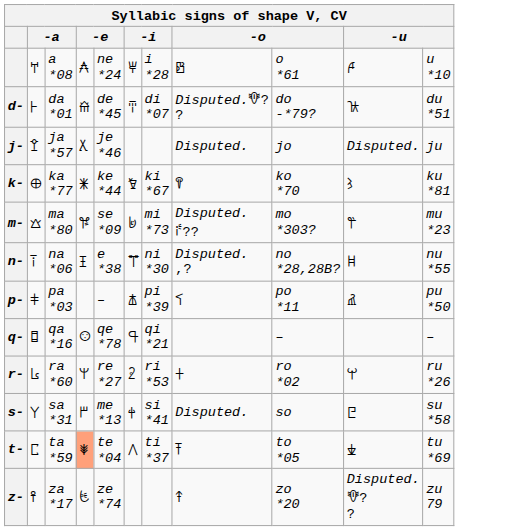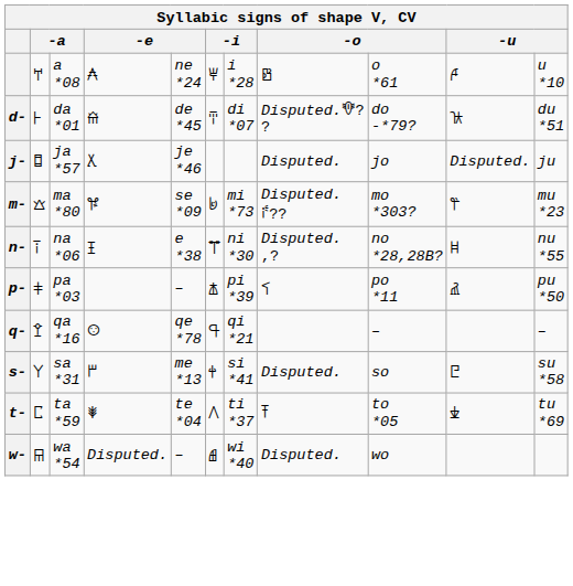 <table class="wikitable">
 <tr>
 <th colspan="11"><strong>Syllabic signs of shape V, CV</strong></th>
 </tr>
 <tr>
 <th></th>
 <th colspan="2"><strong><em>-a</em></strong></th>
 <th colspan="2"><strong><em>-e</em></strong></th>
 <th colspan="2"><strong><em>-i</em></strong></th>
 <th colspan="2"><strong><em>-o</em></strong></th>
 <th colspan="2"><strong><em>-u</em></strong></th>
 </tr>
 <tr>
 <th></th>
 <td>𐘇 </td>
 <td><em>a</em><br><em>*08</em></td>
 <td>𐘡</td>
 <td><em>ne</em><br><em>*24</em></td>
 <td>𐘚</td>
 <td><em>i</em><br><em>*28</em></td>
 <td>𐘵</td>
 <td><em>o</em><br><em>*61</em></td>
 <td>𐘉</td>
 <td><em>u</em><br><em>*10</em></td>
 </tr>
 <tr>
 <th><strong><em>d-</em></strong></th>
 <td>𐘀</td>
 <td><em>da</em><br><em>*01</em></td>
 <td>𐘦 </td>
 <td><em>de</em><br><em>*45</em></td>
 <td>𐘆</td>
 <td><em>di</em><br><em>*07</em></td>
 <td><em>Disputed.</em>𐙀?<br>?</td>
 <td><em>do</em><br><em>-*79?</em></td>
 <td>𐘬 </td>
 <td><em>du</em><br><em>*51</em></td>
 </tr>
 <tr>
 <th><strong><em>j-</em></strong></th>
-<td>𐘌 </td>
+<td>𐘱</td>
 <td><em>ja</em><br><em>*57</em></td>
 <td>𐘧</td>
 <td><em>je</em><br><em>*46</em></td>
 <td></td>
 <td></td>
 <td><em>Disputed.</em></td>
 <td><em>jo</em></td>
 <td><em>Disputed.</em></td>
 <td><em>ju</em></td>
-</tr>
-<tr>
-<th><strong><em>k-</em></strong></th>
-<td>𐘾 </td>
-<td><em>ka</em><br><em>*77</em></td>
-<td>𐘥</td>
-<td><em>ke</em><br><em>*44</em></td>
-<td>𐘸 </td>
-<td><em>ki</em><br><em>*67</em></td>
-<td>𐘺</td>
-<td><em>ko</em><br><em>*70</em></td>
-<td>𐙂</td>
-<td><em>ku</em><br><em>*81</em></td>
 </tr>
 <tr>
 <th><strong><em>m-</em></strong></th>
 <td>𐙁 </td>
 <td><em>ma</em><br><em>*80</em></td>
 <td>𐘋 </td>
 <td><em>se</em><br><em>*09</em></td>
 <td>𐘻</td>
 <td><em>mi</em><br><em>*73</em></td>
 <td><em>Disputed.</em><br>𐙗??</td>
 <td><em>mo</em><br><em>*303?</em></td>
 <td>𐘕</td>
 <td><em>mu</em><br><em>*23</em></td>
 </tr>
 <tr>
 <th><strong><em>n-</em></strong></th>
 <td>𐘅 </td>
 <td><em>na</em><br><em>*06</em></td>
 <td>𐘗</td>
 <td><em>e</em><br><em>*38</em></td>
 <td>𐘝 </td>
 <td><em>ni</em><br><em>*30</em></td>
 <td><em>Disputed.</em><br>,?</td>
 <td><em>no</em><br><em>*28,28B?</em></td>
 <td>𐘯 </td>
 <td><em>nu</em><br><em>*55</em></td>
 </tr>
 <tr>
 <th><strong><em>p-</em></strong></th>
 <td>𐘂 </td>
 <td><em>pa</em><br><em>*03</em></td>
 <td></td>
 <td><em>–</em></td>
 <td>𐘢 </td>
 <td><em>pi</em><br><em>*39</em></td>
 <td>𐘊 </td>
 <td><em>po</em><br><em>*11</em></td>
 <td>𐘫 </td>
 <td><em>pu</em><br><em>*50</em></td>
 </tr>
 <tr>
 <th><strong><em>q-</em></strong></th>
-<td>𐘱</td>
+<td>𐘌 </td>
 <td><em>qa</em><br><em>*16</em></td>
 <td>𐘿 </td>
 <td><em>qe</em><br><em>*78</em></td>
 <td>𐘏 </td>
 <td><em>qi</em><br><em>*21</em></td>
 <td></td>
 <td><em>–</em></td>
 <td></td>
 <td><em>–</em></td>
-</tr>
-<tr>
-<th><strong><em>r-</em></strong></th>
-<td>𐘴 </td>
-<td><em>ra</em><br><em>*60</em></td>
-<td>𐘙 </td>
-<td><em>re</em><br><em>*27</em></td>
-<td>𐘭</td>
-<td><em>ri</em><br><em>*53</em></td>
-<td>𐘁</td>
-<td><em>ro</em><br><em>*02</em></td>
-<td>𐘘 </td>
-<td><em>ru</em><br><em>*26</em></td>
 </tr>
 <tr>
 <th><strong><em>s-</em></strong></th>
 <td>𐘞 </td>
 <td><em>sa</em><br><em>*31</em></td>
 <td>𐘈</td>
 <td><em>me</em><br><em>*13</em></td>
 <td>𐘤</td>
 <td><em>si</em><br><em>*41</em></td>
 <td><em>Disputed.</em></td>
 <td><em>so</em></td>
 <td>𐘲 </td>
 <td><em>su</em><br><em>*58</em></td>
 </tr>
 <tr>
 <th><strong><em>t-</em></strong></th>
 <td>𐘳 </td>
 <td><em>ta</em><br><em>*59</em></td>
-<td style="background: lightsalmon;">𐘃 </td>
+<td>𐘃 </td>
 <td><em>te</em><br><em>*04</em></td>
 <td>𐘠 </td>
 <td><em>ti</em><br><em>*37</em></td>
 <td>𐘄</td>
 <td><em>to</em><br><em>*05</em></td>
 <td>𐘹 </td>
 <td><em>tu</em><br><em>*69</em></td>
 </tr>
 <tr>
-<th><strong><em>z-</em></strong></th>
-<td>𐘍</td>
-<td><em>za</em><br><em>*17</em></td>
-<td>𐘼 </td>
-<td><em>ze</em><br><em>*74</em></td>
+<th><strong><em>w-</em></strong></th>
+<td>𐘮 </td>
+<td><em>wa</em><br><em>*54</em></td>
+<td><em>Disputed.</em></td>
+<td><em>–</em></td>
+<td>𐘣 </td>
+<td><em>wi</em><br><em>*40</em></td>
+<td><em>Disputed.</em></td>
+<td><em>wo</em></td>
 <td></td>
 <td></td>
-<td>𐘎</td>
-<td><em>zo</em><br><em>*20</em></td>
-<td><em>Disputed.</em><br>𐙀?<br>?</td>
-<td><em>zu</em><br><em>79</em></td>
 </tr>
 </table>
